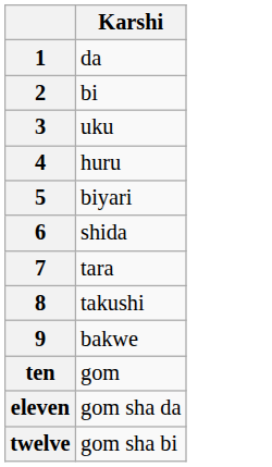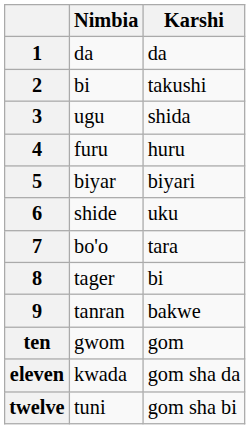 <table class="wikitable">
 <tr>
 <th></th>
+<th>Nimbia</th>
 <th>Karshi</th>
 </tr>
 <tr>
 <th>1</th>
 <td>da</td>
+<td>da</td>
 </tr>
 <tr>
 <th>2</th>
 <td>bi</td>
+<td>takushi</td>
 </tr>
 <tr>
 <th>3</th>
-<td>uku</td>
+<td>ugu</td>
+<td>shida</td>
 </tr>
 <tr>
 <th>4</th>
+<td>furu</td>
 <td>huru</td>
 </tr>
 <tr>
 <th>5</th>
+<td>biyar</td>
 <td>biyari</td>
 </tr>
 <tr>
 <th>6</th>
-<td>shida</td>
+<td>shide</td>
+<td>uku</td>
 </tr>
 <tr>
 <th>7</th>
+<td>bo'o</td>
 <td>tara</td>
 </tr>
 <tr>
 <th>8</th>
-<td>takushi</td>
+<td>tager</td>
+<td>bi</td>
 </tr>
 <tr>
 <th>9</th>
+<td>tanran</td>
 <td>bakwe</td>
 </tr>
 <tr>
 <th>ten</th>
+<td>gwom</td>
 <td>gom</td>
 </tr>
 <tr>
 <th>eleven</th>
+<td>kwada</td>
 <td>gom sha da</td>
 </tr>
 <tr>
 <th>twelve</th>
+<td>tuni</td>
 <td>gom sha bi</td>
 </tr>
 </table>
